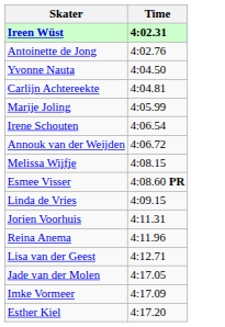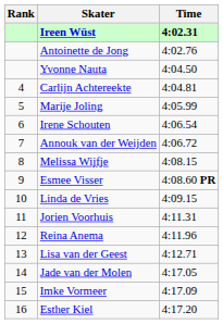 <table class="wikitable">
 <tr>
+<th>Rank</th>
 <th>Skater</th>
 <th>Time</th>
 </tr>
 <tr bgcolor=ccffcc>
+<td align="center"></td>
 <td><strong><a href='#'>Ireen Wüst</a></strong></td>
 <td><strong>4:02.31</strong></td>
 </tr>
 <tr>
+<td align="center"></td>
 <td><a href='#'>Antoinette de Jong</a></td>
 <td>4:02.76</td>
 </tr>
 <tr>
+<td align="center"></td>
 <td><a href='#'>Yvonne Nauta</a></td>
 <td>4:04.50</td>
 </tr>
 <tr>
+<td align="center">4</td>
 <td><a href='#'>Carlijn Achtereekte</a></td>
 <td>4:04.81</td>
 </tr>
 <tr>
+<td align="center">5</td>
 <td><a href='#'>Marije Joling</a></td>
 <td>4:05.99</td>
 </tr>
 <tr>
+<td align="center">6</td>
 <td><a href='#'>Irene Schouten</a></td>
 <td>4:06.54</td>
 </tr>
 <tr>
+<td align="center">7</td>
 <td><a href='#'>Annouk van der Weijden</a></td>
 <td>4:06.72</td>
 </tr>
 <tr>
+<td align="center">8</td>
 <td><a href='#'>Melissa Wijfje</a></td>
 <td>4:08.15</td>
 </tr>
 <tr>
+<td align="center">9</td>
 <td><a href='#'>Esmee Visser</a></td>
 <td>4:08.60 <strong>PR</strong></td>
 </tr>
 <tr>
+<td align="center">10</td>
 <td><a href='#'>Linda de Vries</a></td>
 <td>4:09.15</td>
 </tr>
 <tr>
+<td align="center">11</td>
 <td><a href='#'>Jorien Voorhuis</a></td>
 <td>4:11.31</td>
 </tr>
 <tr>
+<td align="center">12</td>
 <td><a href='#'>Reina Anema</a></td>
 <td>4:11.96</td>
 </tr>
 <tr>
+<td align="center">13</td>
 <td><a href='#'>Lisa van der Geest</a></td>
 <td>4:12.71</td>
 </tr>
 <tr>
+<td align="center">14</td>
 <td><a href='#'>Jade van der Molen</a></td>
 <td>4:17.05</td>
 </tr>
 <tr>
+<td align="center">15</td>
 <td><a href='#'>Imke Vormeer</a></td>
 <td>4:17.09</td>
 </tr>
 <tr>
+<td align="center">16</td>
 <td><a href='#'>Esther Kiel</a></td>
 <td>4:17.20</td>
 </tr>
 </table>
